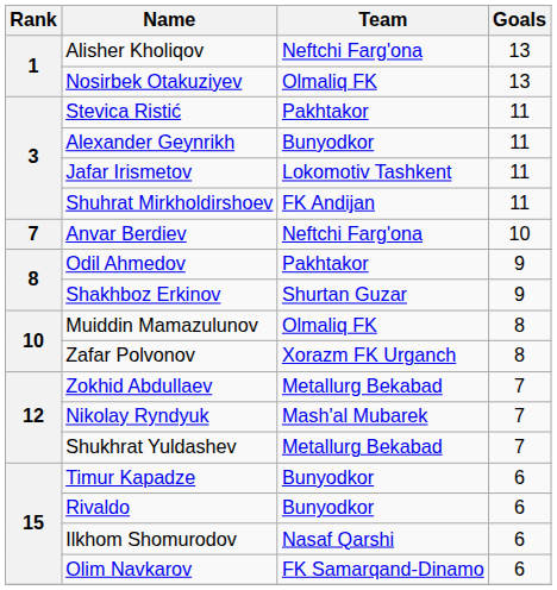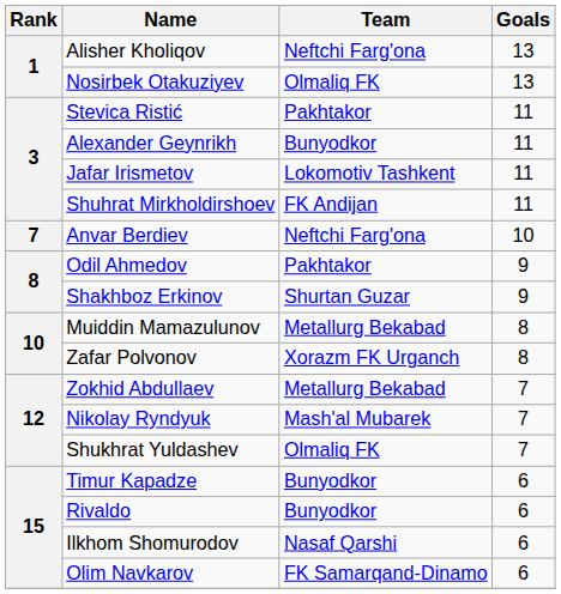 <table class="wikitable" style="text-align: center;">
 <tr>
 <th>Rank</th>
 <th>Name</th>
 <th>Team</th>
 <th>Goals</th>
 </tr>
 <tr>
 <th rowspan="2">1</th>
 <td align="left"> Alisher Kholiqov</td>
 <td align="left"><a href='#'>Neftchi Farg'ona</a></td>
 <td>13</td>
 </tr>
 <tr>
 <td align="left"> <a href='#'>Nosirbek Otakuziyev</a></td>
 <td align="left"><a href='#'>Olmaliq FK</a></td>
 <td>13</td>
 </tr>
 <tr>
 <th rowspan="4">3</th>
 <td align="left"> <a href='#'>Stevica Ristić</a></td>
 <td align="left"><a href='#'>Pakhtakor</a></td>
 <td>11</td>
 </tr>
 <tr>
 <td align="left"> <a href='#'>Alexander Geynrikh</a></td>
 <td align="left"><a href='#'>Bunyodkor</a></td>
 <td>11</td>
 </tr>
 <tr>
 <td align="left"> <a href='#'>Jafar Irismetov</a></td>
 <td align="left"><a href='#'>Lokomotiv Tashkent</a></td>
 <td>11</td>
 </tr>
 <tr>
 <td align="left"> <a href='#'>Shuhrat Mirkholdirshoev</a></td>
 <td align="left"><a href='#'>FK Andijan</a></td>
 <td>11</td>
 </tr>
 <tr>
 <th rowspan="1">7</th>
 <td align="left"> <a href='#'>Anvar Berdiev</a></td>
 <td align="left"><a href='#'>Neftchi Farg'ona</a></td>
 <td>10</td>
 </tr>
 <tr>
 <th rowspan="2">8</th>
 <td align="left"> <a href='#'>Odil Ahmedov</a></td>
 <td align="left"><a href='#'>Pakhtakor</a></td>
 <td>9</td>
 </tr>
 <tr>
 <td align="left"> <a href='#'>Shakhboz Erkinov</a></td>
 <td align="left"><a href='#'>Shurtan Guzar</a></td>
 <td>9</td>
 </tr>
 <tr>
 <th rowspan="2">10</th>
 <td align="left"> Muiddin Mamazulunov</td>
-<td align="left"><a href='#'>Olmaliq FK</a></td>
+<td align="left"><a href='#'>Metallurg Bekabad</a></td>
 <td>8</td>
 </tr>
 <tr>
 <td align="left"> Zafar Polvonov</td>
 <td align="left"><a href='#'>Xorazm FK Urganch</a></td>
 <td>8</td>
 </tr>
 <tr>
 <th rowspan="3">12</th>
 <td align="left"> <a href='#'>Zokhid Abdullaev</a></td>
 <td align="left"><a href='#'>Metallurg Bekabad</a></td>
 <td>7</td>
 </tr>
 <tr>
 <td align="left"> <a href='#'>Nikolay Ryndyuk</a></td>
 <td align="left"><a href='#'>Mash'al Mubarek</a></td>
 <td>7</td>
 </tr>
 <tr>
 <td align="left"> Shukhrat Yuldashev</td>
-<td align="left"><a href='#'>Metallurg Bekabad</a></td>
+<td align="left"><a href='#'>Olmaliq FK</a></td>
 <td>7</td>
 </tr>
 <tr>
 <th rowspan="4">15</th>
 <td align="left"> <a href='#'>Timur Kapadze</a></td>
 <td align="left"><a href='#'>Bunyodkor</a></td>
 <td>6</td>
 </tr>
 <tr>
 <td align="left"> <a href='#'>Rivaldo</a></td>
 <td align="left"><a href='#'>Bunyodkor</a></td>
 <td>6</td>
 </tr>
 <tr>
 <td align="left"> Ilkhom Shomurodov</td>
 <td align="left"><a href='#'>Nasaf Qarshi</a></td>
 <td>6</td>
 </tr>
 <tr>
 <td align="left"> <a href='#'>Olim Navkarov</a></td>
 <td align="left"><a href='#'>FK Samarqand-Dinamo</a></td>
 <td>6</td>
 </tr>
 <tr>
 </tr>
 </table>
